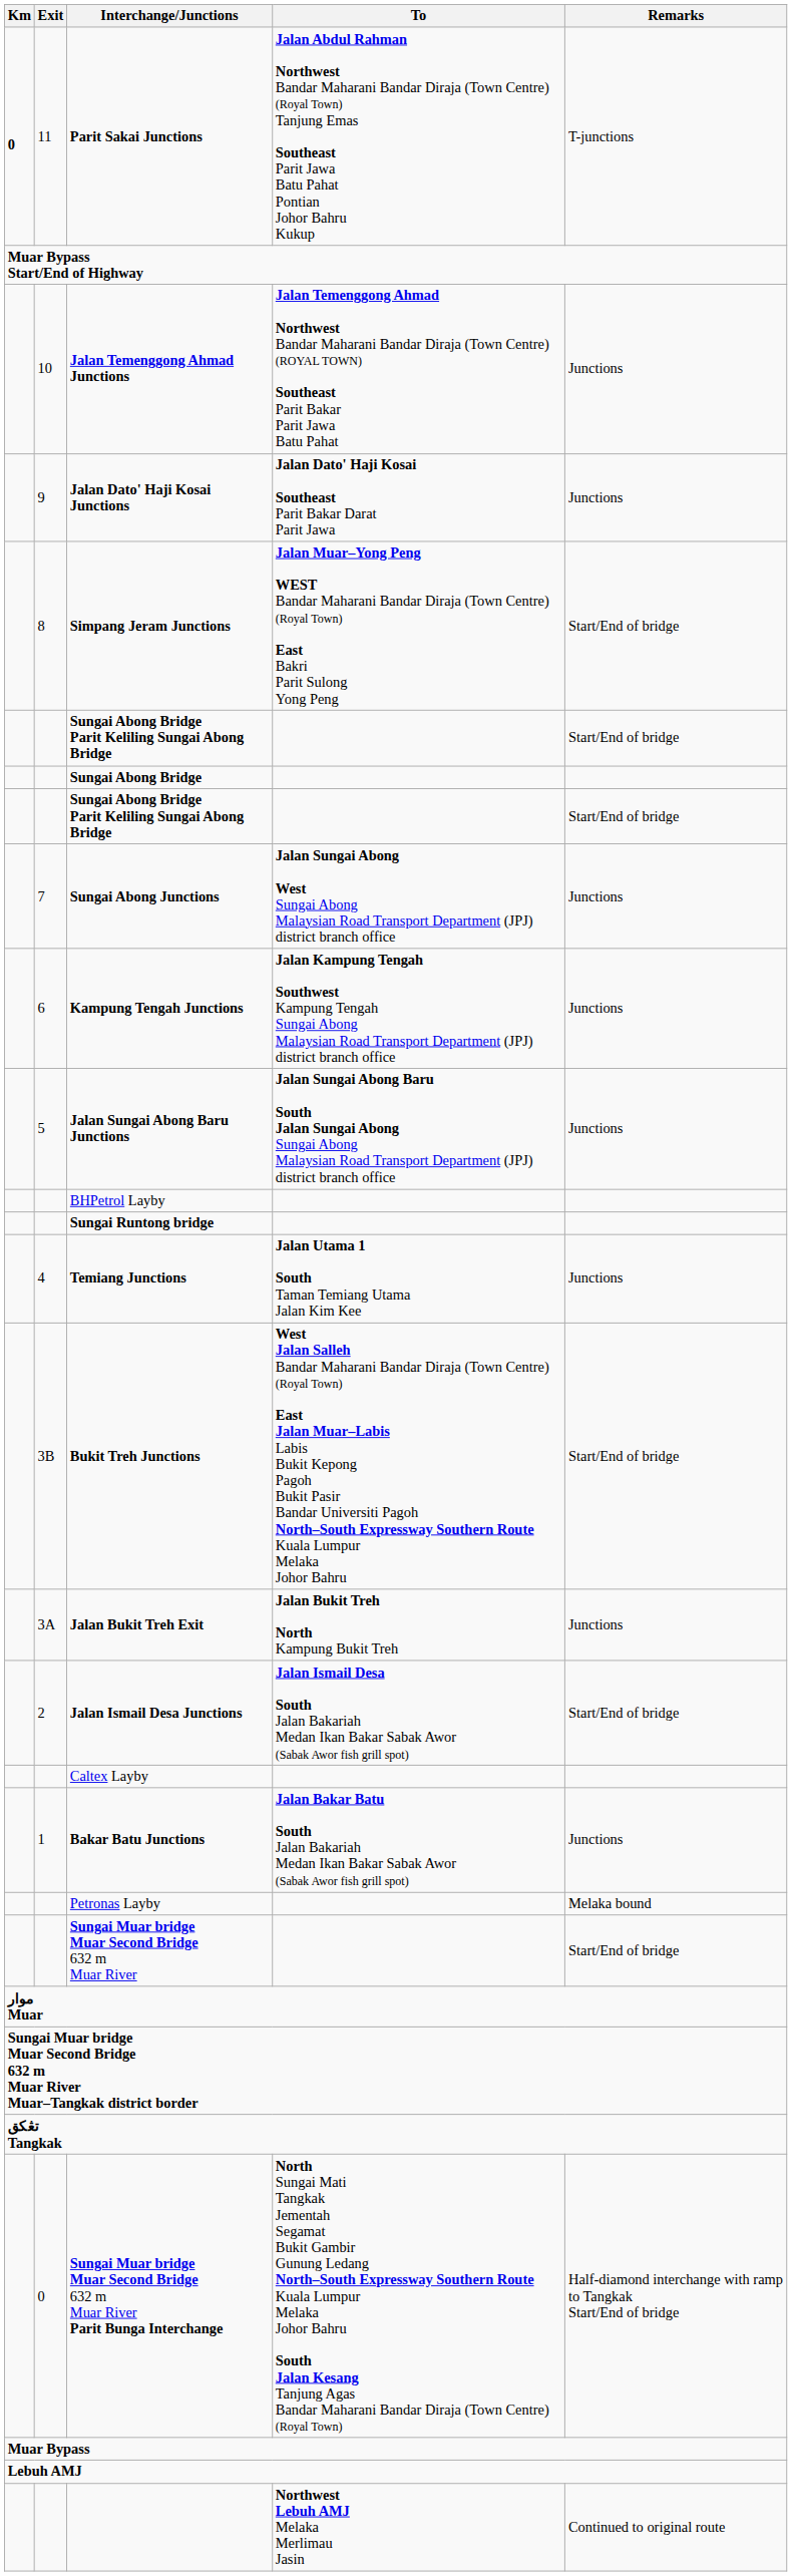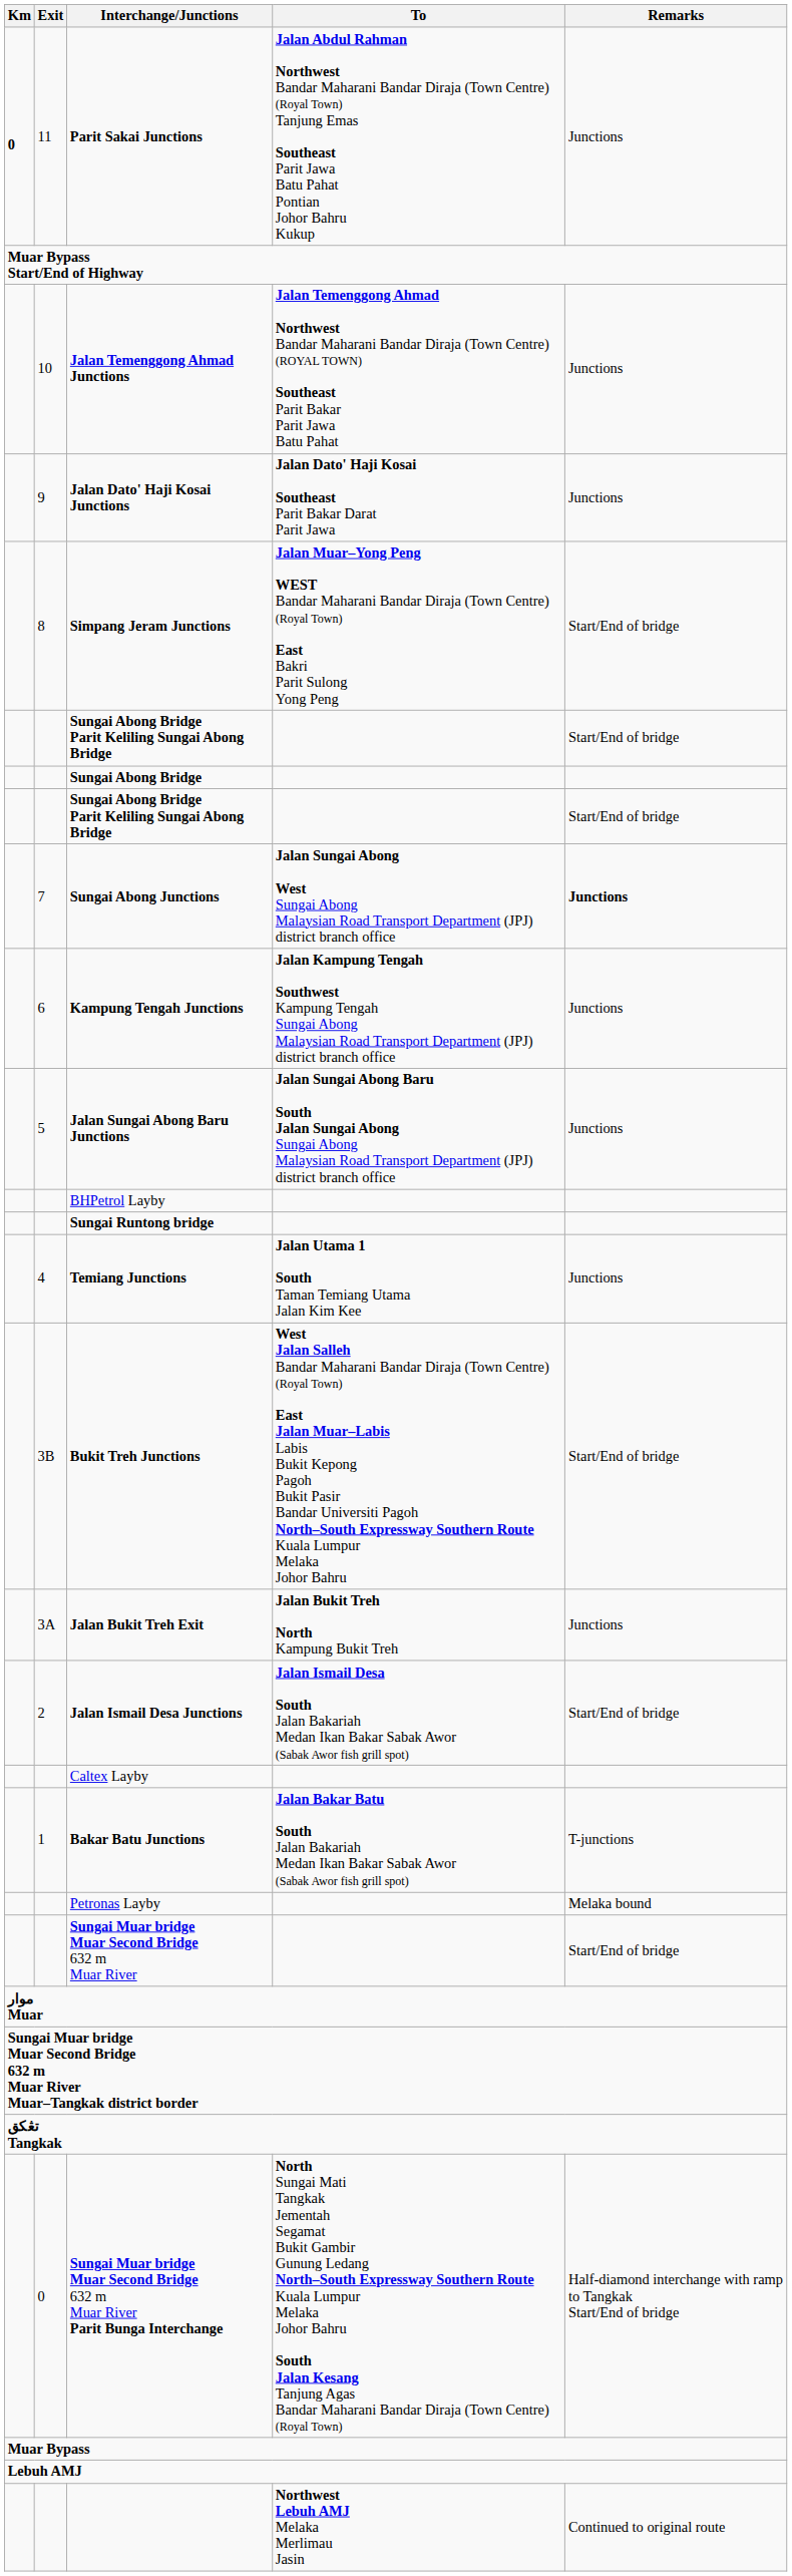 <table class="wikitable">
 <tr>
 <th>Km</th>
 <th>Exit</th>
 <th>Interchange/Junctions</th>
 <th>To</th>
 <th>Remarks</th>
 </tr>
 <tr>
 <td><br><strong>0</strong></td>
 <td>11</td>
 <td><strong>Parit Sakai Junctions</strong></td>
 <td> <strong><a href='#'>Jalan Abdul Rahman</a></strong><br><br><strong>Northwest</strong><br> Bandar Maharani Bandar Diraja (Town Centre)<br><small>(Royal Town)</small><br> Tanjung Emas<br><br><strong>Southeast</strong><br> Parit Jawa<br> Batu Pahat<br> Pontian<br> Johor Bahru<br> Kukup</td>
-<td>T-junctions</td>
+<td>Junctions</td>
 </tr>
 <tr>
 <td style="width:600px" colspan="6" style="text-align:center; background:blue;"><strong><span> Muar Bypass<br>Start/End of Highway</span></strong></td>
 </tr>
 <tr>
 <td></td>
 <td>10</td>
 <td><strong><a href='#'>Jalan Temenggong Ahmad</a> Junctions</strong></td>
 <td> <strong><a href='#'>Jalan Temenggong Ahmad</a></strong><br><br><strong>Northwest</strong><br>Bandar Maharani Bandar Diraja (Town Centre)<br><small>(ROYAL TOWN)</small><br><br><strong>Southeast</strong><br>Parit Bakar<br>Parit Jawa<br>Batu Pahat</td>
 <td>Junctions</td>
 </tr>
 <tr>
 <td></td>
 <td>9</td>
 <td><strong>Jalan Dato' Haji Kosai Junctions</strong></td>
 <td> <strong>Jalan Dato' Haji Kosai</strong><br><br><strong>Southeast</strong><br>Parit Bakar Darat<br>Parit Jawa</td>
 <td>Junctions</td>
 </tr>
 <tr>
 <td></td>
 <td>8</td>
 <td><strong>Simpang Jeram Junctions</strong></td>
 <td> <strong><a href='#'>Jalan Muar–Yong Peng</a></strong><br><br><strong>WEST</strong><br> Bandar Maharani Bandar Diraja (Town Centre)<br><small>(Royal Town)</small><br><br><strong>East</strong><br> Bakri<br> Parit Sulong<br> Yong Peng</td>
 <td>Start/End of bridge</td>
 </tr>
 <tr>
 <td></td>
 <td></td>
 <td><strong>Sungai Abong Bridge</strong><br><strong>Parit Keliling Sungai Abong Bridge</strong></td>
 <td></td>
 <td>Start/End of bridge</td>
 </tr>
 <tr>
 <td></td>
 <td></td>
 <td><strong>Sungai Abong Bridge</strong></td>
 <td></td>
 <td></td>
 </tr>
 <tr>
 <td></td>
 <td></td>
 <td><strong>Sungai Abong Bridge</strong><br><strong>Parit Keliling Sungai Abong Bridge</strong></td>
 <td></td>
 <td>Start/End of bridge</td>
 </tr>
 <tr>
 <td></td>
 <td>7</td>
 <td><strong>Sungai Abong Junctions</strong></td>
 <td> <strong>Jalan Sungai Abong</strong><br><br><strong>West</strong><br><a href='#'>Sungai Abong</a><br><a href='#'>Malaysian Road Transport Department</a> (JPJ) district branch office</td>
-<td>Junctions</td>
+<td><strong>Junctions</strong></td>
 </tr>
 <tr>
 <td></td>
 <td>6</td>
 <td><strong>Kampung Tengah Junctions</strong></td>
 <td> <strong>Jalan Kampung Tengah</strong><br><br><strong>Southwest</strong><br>Kampung Tengah<br><a href='#'>Sungai Abong</a><br><a href='#'>Malaysian Road Transport Department</a> (JPJ) district branch office</td>
 <td>Junctions</td>
 </tr>
 <tr>
 <td></td>
 <td>5</td>
 <td><strong>Jalan Sungai Abong Baru Junctions</strong></td>
 <td> <strong>Jalan Sungai Abong Baru</strong><br><br><strong>South</strong><br> <strong>Jalan Sungai Abong</strong><br><a href='#'>Sungai Abong</a><br><a href='#'>Malaysian Road Transport Department</a> (JPJ) district branch office</td>
 <td>Junctions</td>
 </tr>
 <tr>
 <td></td>
 <td></td>
 <td>  <a href='#'>BHPetrol</a> Layby</td>
 <td>    </td>
 <td></td>
 </tr>
 <tr>
 <td></td>
 <td></td>
 <td><strong>Sungai Runtong bridge</strong></td>
 <td></td>
 <td></td>
 </tr>
 <tr>
 <td></td>
 <td>4</td>
 <td><strong>Temiang Junctions</strong></td>
 <td> <strong>Jalan Utama 1</strong><br><br><strong>South</strong><br>Taman Temiang Utama<br>Jalan Kim Kee</td>
 <td>Junctions</td>
 </tr>
 <tr>
 <td></td>
 <td>3B</td>
 <td><strong>Bukit Treh Junctions</strong></td>
 <td><strong>West</strong><br> <strong><a href='#'>Jalan Salleh</a></strong><br> Bandar Maharani Bandar Diraja (Town Centre)<br><small>(Royal Town)</small><br><br><strong>East</strong><br> <strong><a href='#'>Jalan Muar–Labis</a></strong><br> Labis<br> Bukit Kepong<br> Pagoh<br> Bukit Pasir<br>Bandar Universiti Pagoh <br>  <strong><a href='#'>North–South Expressway Southern Route</a></strong><br>Kuala Lumpur<br>Melaka<br>Johor Bahru</td>
 <td>Start/End of bridge</td>
 </tr>
 <tr>
 <td></td>
 <td>3A</td>
 <td><strong>Jalan Bukit Treh Exit</strong></td>
 <td><strong>Jalan Bukit Treh</strong><br><br><strong>North</strong><br>Kampung Bukit Treh</td>
 <td>Junctions</td>
 </tr>
 <tr>
 <td></td>
 <td>2</td>
 <td><strong>Jalan Ismail Desa Junctions</strong></td>
 <td> <strong><a href='#'>Jalan Ismail Desa</a></strong><br><br><strong>South</strong><br>Jalan Bakariah<br>Medan Ikan Bakar Sabak Awor  <br><small>(Sabak Awor fish grill spot)</small></td>
 <td>Start/End of bridge</td>
 </tr>
 <tr>
 <td></td>
 <td></td>
 <td>  <a href='#'>Caltex</a> Layby</td>
 <td>    </td>
 <td></td>
 </tr>
 <tr>
 <td></td>
 <td>1</td>
 <td><strong>Bakar Batu Junctions</strong></td>
 <td> <strong><a href='#'>Jalan Bakar Batu</a></strong><br><br><strong>South</strong><br>Jalan Bakariah<br>Medan Ikan Bakar Sabak Awor  <br><small>(Sabak Awor fish grill spot)</small></td>
-<td>Junctions</td>
+<td>T-junctions</td>
 </tr>
 <tr>
 <td></td>
 <td></td>
 <td>  <a href='#'>Petronas</a> Layby</td>
 <td>    </td>
 <td>Melaka bound</td>
 </tr>
 <tr>
 <td></td>
 <td></td>
 <td><strong><a href='#'>Sungai Muar bridge</a></strong><br><strong><a href='#'>Muar Second Bridge</a></strong><br>632 m<br><a href='#'>Muar River</a></td>
 <td></td>
 <td>Start/End of bridge</td>
 </tr>
 <tr>
 <td style="width:600px" colspan="6" style="text-align:center; background:yellow;"><strong><span>موار<br>Muar </span></strong></td>
 </tr>
 <tr>
 <td style="width:600px" colspan="6" style="text-align:center; background:blue;"><strong><span>Sungai Muar bridge<br>Muar Second Bridge<br>632 m<br>Muar River<br>Muar–Tangkak district border</span></strong></td>
 </tr>
 <tr>
 <td style="width:600px" colspan="6" style="text-align:center; background:green;"><strong><span>تڠكق<br>Tangkak<br></span></strong></td>
 </tr>
 <tr>
 <td></td>
 <td>0</td>
 <td><strong><a href='#'>Sungai Muar bridge</a></strong><br><strong><a href='#'>Muar Second Bridge</a></strong><br>632 m<br><a href='#'>Muar River</a><br><strong>Parit Bunga Interchange</strong></td>
 <td><strong>North</strong><br> Sungai Mati<br> Tangkak<br> Jementah<br> Segamat<br> Bukit Gambir<br> Gunung Ledang<br>  <strong><a href='#'>North–South Expressway Southern Route</a></strong><br>Kuala Lumpur<br>Melaka<br>Johor Bahru<br><br><strong>South</strong><br> <strong><a href='#'>Jalan Kesang</a></strong><br> Tanjung Agas<br> Bandar Maharani Bandar Diraja (Town Centre)<br><small>(Royal Town)</small></td>
 <td>Half-diamond interchange with ramp to Tangkak<br>Start/End of bridge</td>
 </tr>
 <tr>
 <td style="width:600px" colspan="6" style="text-align:center; background:blue;"><strong><span> Muar Bypass</span></strong></td>
 </tr>
 <tr>
 <td style="width:600px" colspan="6" style="text-align:center; background:blue;"><strong><span>  Lebuh AMJ</span></strong></td>
 </tr>
 <tr>
 <td></td>
 <td></td>
 <td></td>
 <td><strong>Northwest</strong><br>  <strong><a href='#'>Lebuh AMJ</a></strong><br> Melaka<br> Merlimau<br> Jasin</td>
 <td>Continued to original route </td>
 </tr>
 </table>
